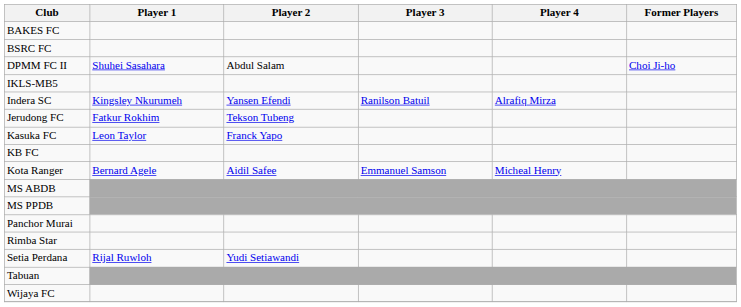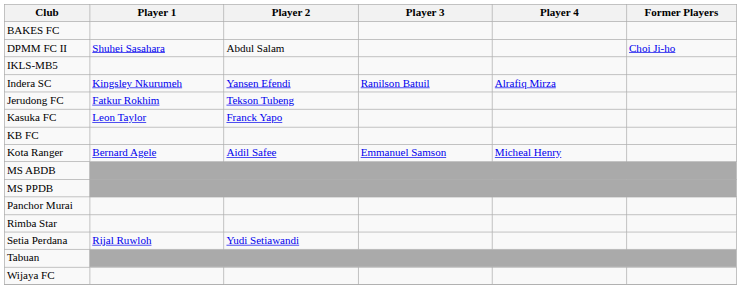 <table class="wikitable sortable" style="font-size:100%; width:84%">
 <tr>
 <th style="width:7%">Club</th>
 <th style="width:11%">Player 1</th>
 <th style="width:11%">Player 2</th>
 <th style="width:11%">Player 3</th>
 <th style="width:11%">Player 4</th>
 <th style="width:9%">Former Players</th>
 </tr>
 <tr>
 <td>BAKES FC</td>
-<td></td>
-<td></td>
-<td></td>
-<td></td>
-<td></td>
-</tr>
-<tr>
-<td>BSRC FC</td>
 <td></td>
 <td></td>
 <td></td>
 <td></td>
 <td></td>
 </tr>
 <tr>
 <td>DPMM FC II</td>
 <td> <a href='#'>Shuhei Sasahara</a></td>
 <td> Abdul Salam</td>
 <td></td>
 <td></td>
 <td> <a href='#'>Choi Ji-ho</a></td>
 </tr>
 <tr>
 <td>IKLS-MB5</td>
 <td></td>
 <td></td>
 <td></td>
 <td></td>
 <td></td>
 </tr>
 <tr>
 <td>Indera SC</td>
 <td> <a href='#'>Kingsley Nkurumeh</a></td>
 <td> <a href='#'>Yansen Efendi</a></td>
 <td> <a href='#'>Ranilson Batuil</a></td>
 <td> <a href='#'>Alrafiq Mirza</a></td>
 <td></td>
 </tr>
 <tr>
 <td>Jerudong FC</td>
 <td> <a href='#'>Fatkur Rokhim</a></td>
 <td> <a href='#'>Tekson Tubeng</a></td>
 <td></td>
 <td></td>
 <td></td>
 </tr>
 <tr>
 <td>Kasuka FC</td>
 <td> <a href='#'>Leon Taylor</a></td>
 <td> <a href='#'>Franck Yapo</a></td>
 <td></td>
 <td></td>
 <td></td>
 </tr>
 <tr>
 <td>KB FC</td>
 <td></td>
 <td></td>
 <td></td>
 <td></td>
 <td></td>
 </tr>
 <tr>
 <td>Kota Ranger</td>
 <td> <a href='#'>Bernard Agele</a></td>
 <td> <a href='#'>Aidil Safee</a></td>
 <td> <a href='#'>Emmanuel Samson</a></td>
 <td> <a href='#'>Micheal Henry</a></td>
 <td></td>
 </tr>
 <tr>
 <td>MS ABDB</td>
 <td colspan="5" bgcolor=#aaa></td>
 </tr>
 <tr>
 <td>MS PPDB</td>
 <td colspan="5" bgcolor=#aaa></td>
 </tr>
 <tr>
 <td>Panchor Murai</td>
 <td></td>
 <td></td>
 <td></td>
 <td></td>
 <td></td>
 </tr>
 <tr>
 <td>Rimba Star</td>
 <td></td>
 <td></td>
 <td></td>
 <td></td>
 <td></td>
 </tr>
 <tr>
 <td>Setia Perdana</td>
 <td> <a href='#'>Rijal Ruwloh</a></td>
 <td> <a href='#'>Yudi Setiawandi</a></td>
 <td></td>
 <td></td>
 <td></td>
 </tr>
 <tr>
 <td>Tabuan</td>
 <td colspan="5" bgcolor=#aaa></td>
 </tr>
 <tr>
 <td>Wijaya FC</td>
 <td></td>
 <td></td>
 <td></td>
 <td></td>
 <td></td>
 </tr>
 <tr>
 </tr>
 </table>
